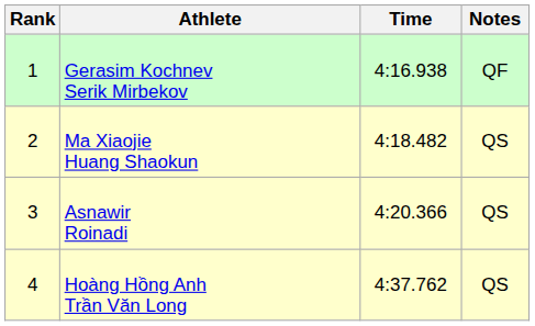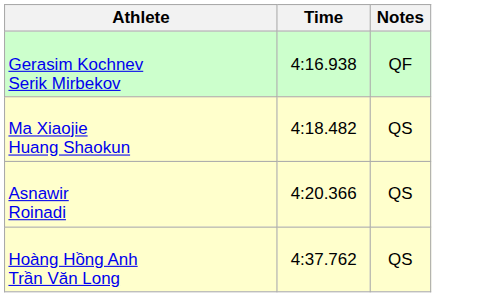 <table class=wikitable style="text-align:center">
 <tr>
-<th width=40>Rank</th>
 <th width=250>Athlete</th>
 <th width=80>Time</th>
 <th width=50>Notes</th>
 </tr>
 <tr bgcolor="ccffcc">
-<td>1</td>
 <td align=left><br><a href='#'>Gerasim Kochnev</a><br><a href='#'>Serik Mirbekov</a></td>
 <td>4:16.938</td>
 <td>QF</td>
 </tr>
 <tr bgcolor="#ffffcc">
-<td>2</td>
 <td align=left><br><a href='#'>Ma Xiaojie</a><br><a href='#'>Huang Shaokun</a></td>
 <td>4:18.482</td>
 <td>QS</td>
 </tr>
 <tr bgcolor="#ffffcc">
-<td>3</td>
 <td align=left><br><a href='#'>Asnawir</a><br><a href='#'>Roinadi</a></td>
 <td>4:20.366</td>
 <td>QS</td>
 </tr>
 <tr bgcolor="#ffffcc">
-<td>4</td>
 <td align=left><br><a href='#'>Hoàng Hồng Anh</a><br><a href='#'>Trần Văn Long</a></td>
 <td>4:37.762</td>
 <td>QS</td>
 </tr>
 </table>
